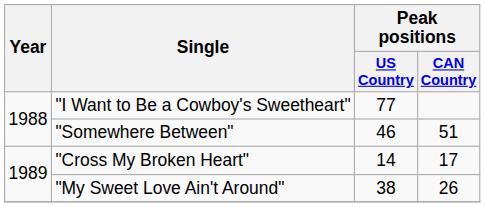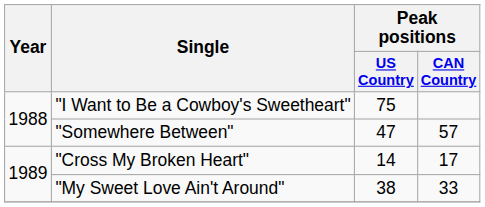 <table class="wikitable" style="text-align:center;">
 <tr>
 <th rowspan="2">Year</th>
 <th rowspan="2">Single</th>
 <th colspan="2">Peak positions</th>
 </tr>
 <tr style="font-size:smaller;">
 <th width="50"><a href='#'>US Country</a></th>
 <th width="50"><a href='#'>CAN Country</a></th>
 </tr>
 <tr>
 <td rowspan="2">1988</td>
 <td align="left">"I Want to Be a Cowboy's Sweetheart"</td>
-<td>77</td>
+<td>75</td>
 </tr>
 <tr>
 <td align="left">"Somewhere Between"</td>
-<td>46</td>
-<td>51</td>
+<td>47</td>
+<td>57</td>
 </tr>
 <tr>
 <td rowspan="2">1989</td>
 <td align="left">"Cross My Broken Heart"</td>
 <td>14</td>
 <td>17</td>
 </tr>
 <tr>
 <td align="left">"My Sweet Love Ain't Around"</td>
 <td>38</td>
-<td>26</td>
+<td>33</td>
 </tr>
 <tr>
 </tr>
 </table>
